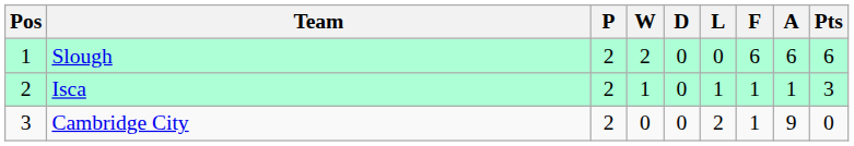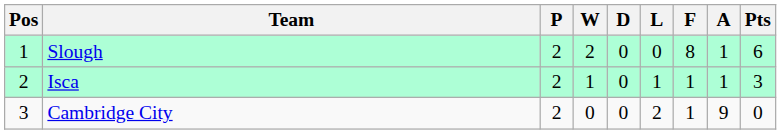 <table class="wikitable" style="font-size: 100%">
 <tr>
 <th width=20>Pos</th>
 <th width=400>Team</th>
 <th width=20>P</th>
 <th width=20>W</th>
 <th width=20>D</th>
 <th width=20>L</th>
 <th width=20>F</th>
 <th width=20>A</th>
 <th width=20>Pts</th>
 </tr>
 <tr align=center style="background: #ADFFD6;">
 <td>1</td>
 <td align="left"><a href='#'>Slough</a></td>
 <td>2</td>
 <td>2</td>
 <td>0</td>
 <td>0</td>
-<td>6</td>
-<td>6</td>
+<td>8</td>
+<td>1</td>
 <td>6</td>
 </tr>
 <tr align=center style="background: #ADFFD6;">
 <td>2</td>
 <td align="left"><a href='#'>Isca</a></td>
 <td>2</td>
 <td>1</td>
 <td>0</td>
 <td>1</td>
 <td>1</td>
 <td>1</td>
 <td>3</td>
 </tr>
 <tr align=center>
 <td>3</td>
 <td align="left"><a href='#'>Cambridge City</a></td>
 <td>2</td>
 <td>0</td>
 <td>0</td>
 <td>2</td>
 <td>1</td>
 <td>9</td>
 <td>0</td>
 </tr>
 </table>
